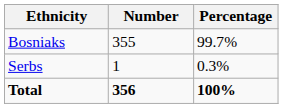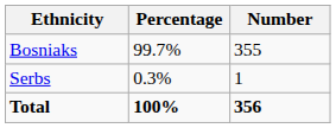 <table class="wikitable">
 <tr>
 <th width="100px">Ethnicity</th>
+<th width="80px">Percentage</th>
 <th width="80px">Number</th>
-<th width="80px">Percentage</th>
 </tr>
 <tr>
 <td><a href='#'>Bosniaks</a></td>
+<td>99.7%</td>
 <td>355</td>
-<td>99.7%</td>
 </tr>
 <tr>
 <td><a href='#'>Serbs</a></td>
+<td>0.3%</td>
 <td>1</td>
-<td>0.3%</td>
 </tr>
 <tr>
 <td><strong>Total</strong></td>
+<td><strong>100%</strong></td>
 <td><strong>356</strong></td>
-<td><strong>100%</strong></td>
 </tr>
 </table>
